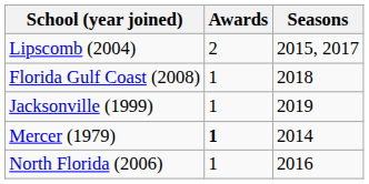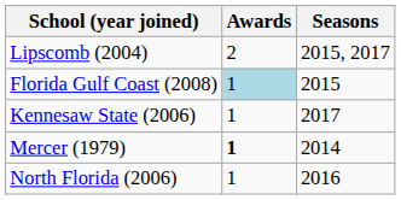 <table class="wikitable" border="1">
 <tr>
 <th>School (year joined)</th>
 <th>Awards</th>
 <th>Seasons</th>
 </tr>
 <tr>
 <td><a href='#'>Lipscomb</a> (2004)</td>
 <td>2</td>
 <td>2015, 2017</td>
 </tr>
 <tr>
 <td><a href='#'>Florida Gulf Coast</a> (2008)</td>
-<td>1</td>
-<td>2018</td>
+<td style="background: lightblue;">1</td>
+<td>2015</td>
 </tr>
 <tr>
-<td><a href='#'>Jacksonville</a> (1999)</td>
+<td><a href='#'>Kennesaw State</a> (2006)</td>
 <td>1</td>
-<td>2019</td>
+<td>2017</td>
 </tr>
 <tr>
 <td><a href='#'>Mercer</a> (1979)</td>
 <td><strong>1</strong></td>
 <td>2014</td>
 </tr>
 <tr>
 <td><a href='#'>North Florida</a> (2006)</td>
 <td>1</td>
 <td>2016</td>
 </tr>
 </table>
